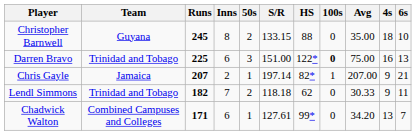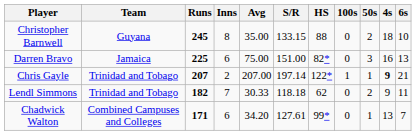 <table class="wikitable" style="text-align:center">
 <tr>
 <th>Player</th>
 <th>Team</th>
 <th>Runs</th>
 <th>Inns</th>
-<th>50s</th>
+<th>Avg</th>
 <th>S/R</th>
 <th>HS</th>
 <th>100s</th>
-<th>Avg</th>
+<th>50s</th>
 <th>4s</th>
 <th>6s</th>
 </tr>
 <tr>
 <td><a href='#'>Christopher Barnwell</a></td>
 <td><a href='#'>Guyana</a></td>
 <td><strong>245</strong></td>
 <td>8</td>
-<td>2</td>
+<td>35.00</td>
 <td>133.15</td>
 <td>88</td>
 <td>0</td>
-<td>35.00</td>
+<td>2</td>
 <td>18</td>
 <td>10</td>
 </tr>
 <tr>
 <td><a href='#'>Darren Bravo</a></td>
-<td><a href='#'>Trinidad and Tobago</a></td>
+<td><a href='#'>Jamaica</a></td>
 <td><strong>225</strong></td>
 <td>6</td>
+<td>75.00</td>
+<td>151.00</td>
+<td>82<a href='#'>*</a></td>
+<td>0</td>
 <td>3</td>
-<td>151.00</td>
-<td>122<a href='#'>*</a></td>
-<td><strong>0</strong></td>
-<td>75.00</td>
 <td>16</td>
 <td>13</td>
 </tr>
 <tr>
 <td><a href='#'>Chris Gayle</a></td>
-<td><a href='#'>Jamaica</a></td>
+<td><a href='#'>Trinidad and Tobago</a></td>
 <td><strong>207</strong></td>
 <td>2</td>
+<td>207.00</td>
+<td>197.14</td>
+<td>122<a href='#'>*</a></td>
 <td>1</td>
-<td>197.14</td>
-<td>82<a href='#'>*</a></td>
 <td>1</td>
-<td>207.00</td>
-<td>9</td>
+<td><strong>9</strong></td>
 <td>21</td>
 </tr>
 <tr>
 <td><a href='#'>Lendl Simmons</a></td>
 <td><a href='#'>Trinidad and Tobago</a></td>
 <td><strong>182</strong></td>
 <td>7</td>
-<td>2</td>
+<td>30.33</td>
 <td>118.18</td>
 <td>62</td>
 <td>0</td>
-<td>30.33</td>
+<td>2</td>
 <td>9</td>
 <td>11</td>
 </tr>
 <tr>
 <td><a href='#'>Chadwick Walton</a></td>
 <td><a href='#'>Combined Campuses and Colleges</a></td>
 <td><strong>171</strong></td>
 <td>6</td>
-<td>1</td>
+<td>34.20</td>
 <td>127.61</td>
 <td>99<a href='#'>*</a></td>
 <td>0</td>
-<td>34.20</td>
+<td>1</td>
 <td>13</td>
 <td>7</td>
 </tr>
 </table>
